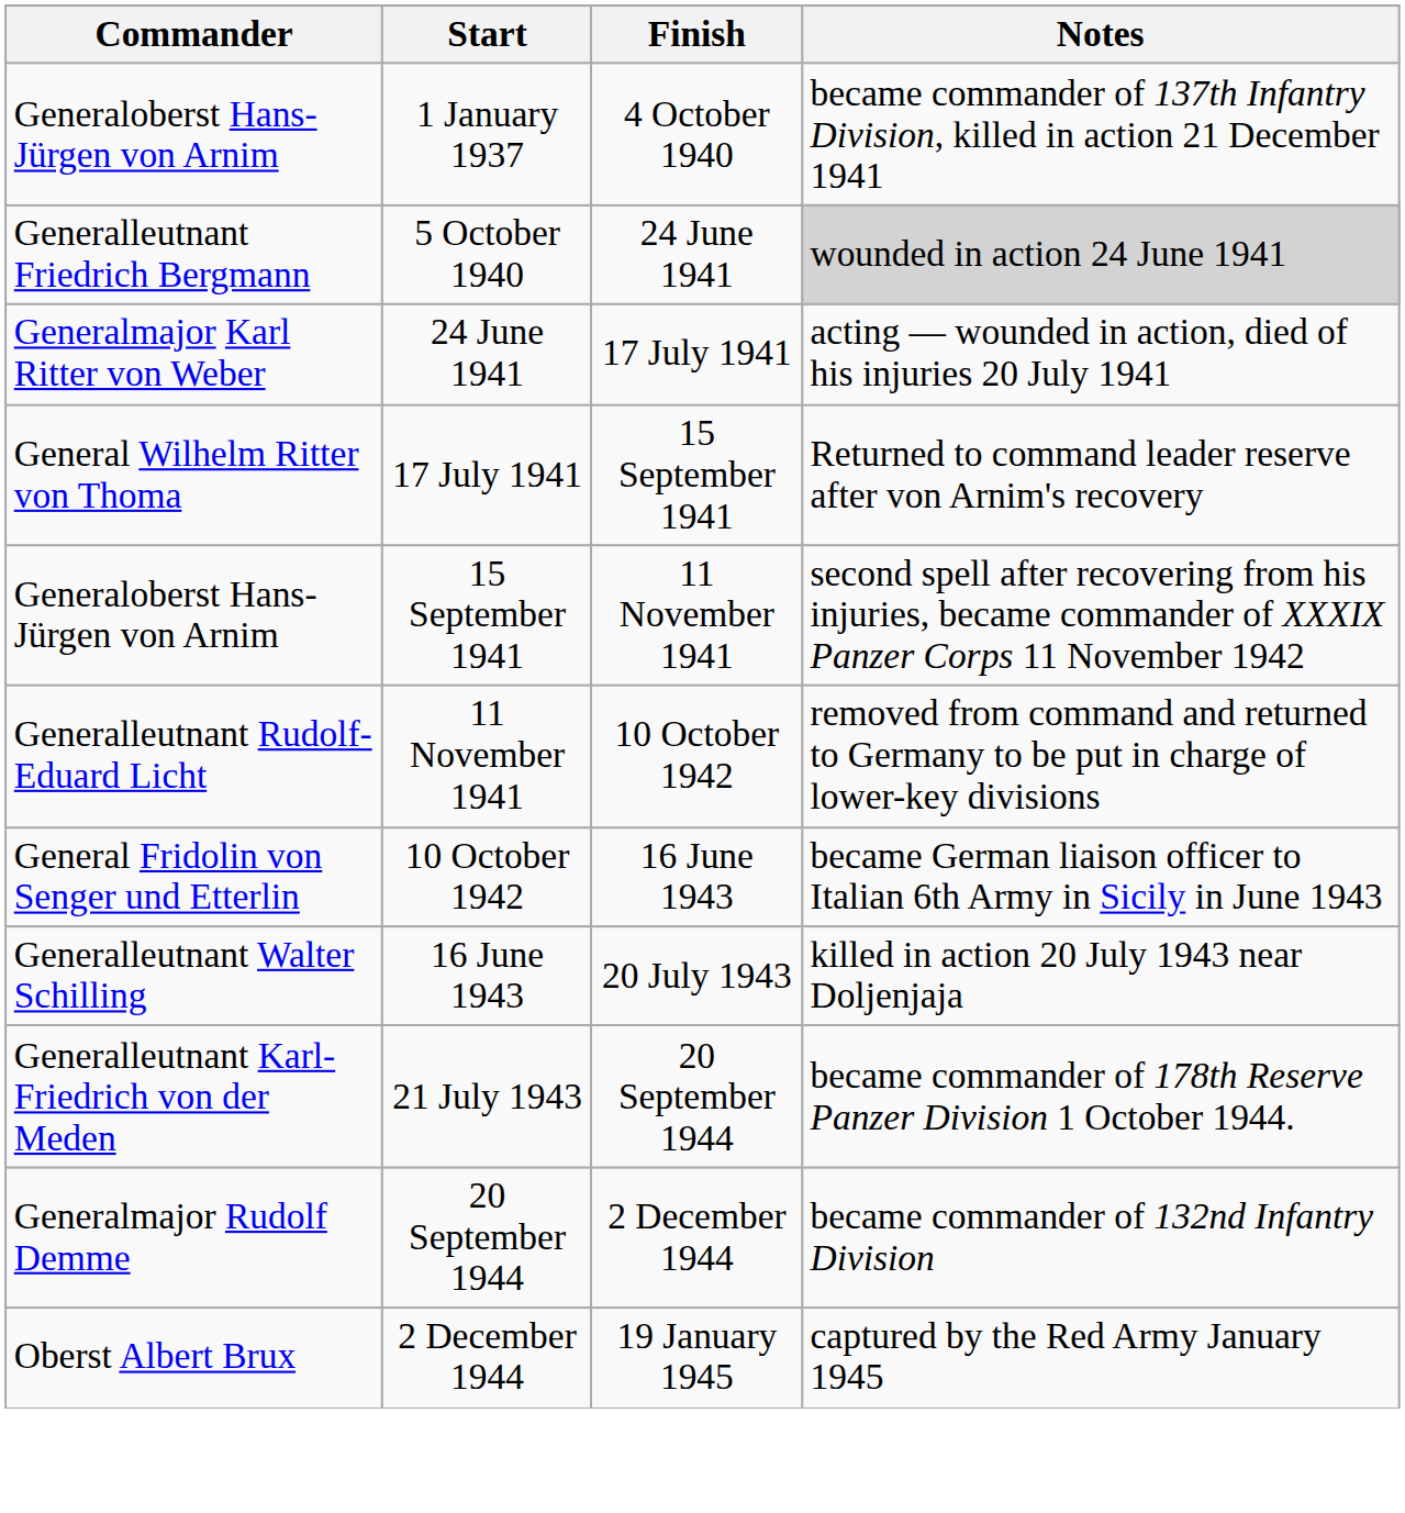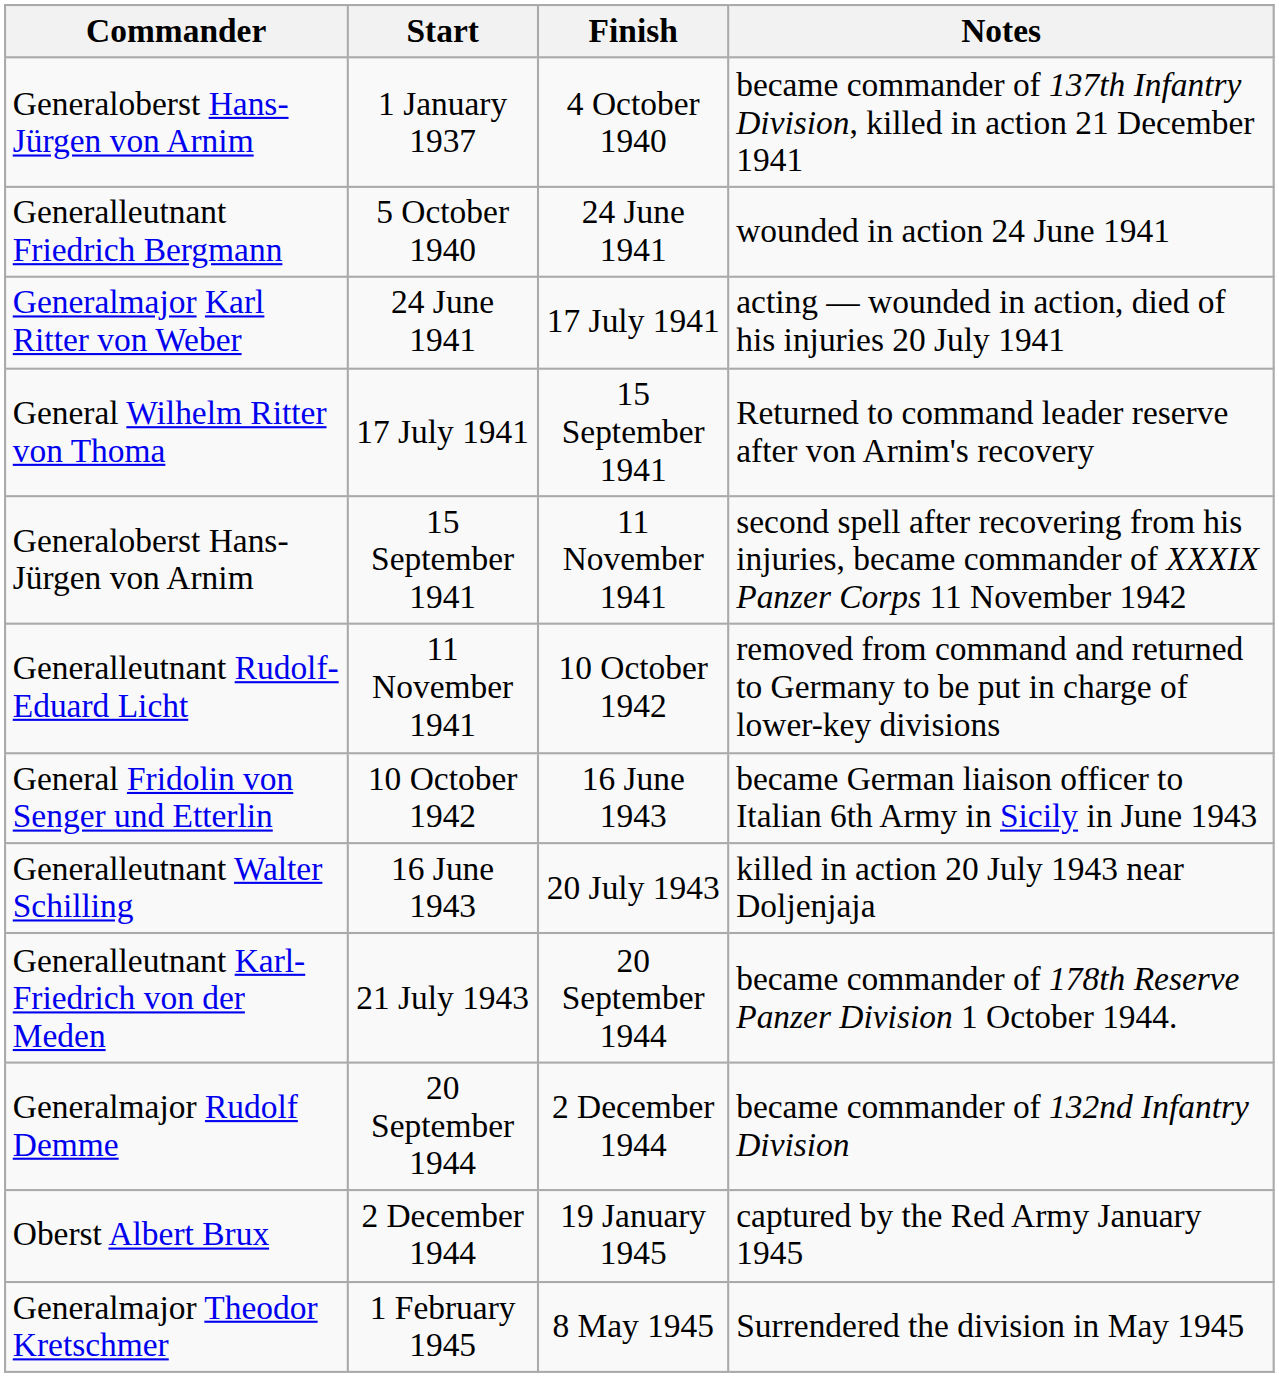 <table class="wikitable">
 <tr>
 <th>Commander</th>
 <th>Start</th>
 <th>Finish</th>
 <th>Notes</th>
 </tr>
 <tr align="center">
 <td align="left">Generaloberst <a href='#'>Hans-Jürgen von Arnim</a></td>
 <td>1 January 1937</td>
 <td>4 October 1940</td>
 <td align="left">became commander of <em>137th Infantry Division</em>, killed in action 21 December  1941</td>
 </tr>
 <tr align="center">
 <td align="left">Generalleutnant <a href='#'>Friedrich Bergmann</a></td>
 <td>5 October 1940</td>
 <td>24 June 1941</td>
-<td align="left" style="background: lightgrey;">wounded in action 24 June 1941</td>
+<td align="left">wounded in action 24 June 1941</td>
 </tr>
 <tr align="center">
 <td align="left"><a href='#'>Generalmajor</a> <a href='#'>Karl Ritter von Weber</a></td>
 <td>24 June 1941</td>
 <td>17 July 1941</td>
 <td align="left">acting — wounded in action, died of his injuries 20 July 1941</td>
 </tr>
 <tr align="center">
 <td align="left">General <a href='#'>Wilhelm Ritter von Thoma</a></td>
 <td>17 July 1941</td>
 <td>15 September 1941</td>
 <td align="left">Returned to command leader reserve after von Arnim's recovery</td>
 </tr>
 <tr align="center">
 <td align="left">Generaloberst Hans-Jürgen von Arnim</td>
 <td>15 September 1941</td>
 <td>11 November 1941</td>
 <td align="left">second spell after recovering from his injuries, became commander of <em>XXXIX Panzer Corps</em> 11 November 1942</td>
 </tr>
 <tr align="center">
 <td align="left">Generalleutnant <a href='#'>Rudolf-Eduard Licht</a></td>
 <td>11 November 1941</td>
 <td>10 October 1942</td>
 <td align="left">removed from command and returned to Germany to be put in charge of lower-key divisions</td>
 </tr>
 <tr align="center">
 <td align="left">General <a href='#'>Fridolin von Senger und Etterlin</a></td>
 <td>10 October 1942</td>
 <td>16 June 1943</td>
 <td align="left">became German liaison officer to Italian 6th Army in <a href='#'>Sicily</a> in June 1943</td>
 </tr>
 <tr align="center">
 <td align="left">Generalleutnant <a href='#'>Walter Schilling</a></td>
 <td>16 June 1943</td>
 <td>20 July 1943</td>
 <td align="left">killed in action 20 July 1943 near Doljenjaja</td>
 </tr>
 <tr align="center">
 <td align="left">Generalleutnant <a href='#'>Karl-Friedrich von der Meden</a></td>
 <td>21 July 1943</td>
 <td>20 September 1944</td>
 <td align="left">became commander of <em>178th Reserve Panzer Division</em> 1 October 1944.</td>
 </tr>
 <tr align="center">
 <td align="left">Generalmajor <a href='#'>Rudolf Demme</a></td>
 <td>20 September 1944</td>
 <td>2 December 1944</td>
 <td align="left">became commander of <em>132nd Infantry Division</em></td>
 </tr>
 <tr align="center">
 <td align="left">Oberst <a href='#'>Albert Brux</a></td>
 <td>2 December 1944</td>
 <td>19 January 1945</td>
 <td align="left">captured by the Red Army January 1945</td>
 </tr>
+<tr align="center">
+<td align="left">Generalmajor <a href='#'>Theodor Kretschmer</a></td>
+<td>1 February 1945</td>
+<td>8 May 1945</td>
+<td align="left">Surrendered the division in May 1945</td>
+</tr>
 </table>
